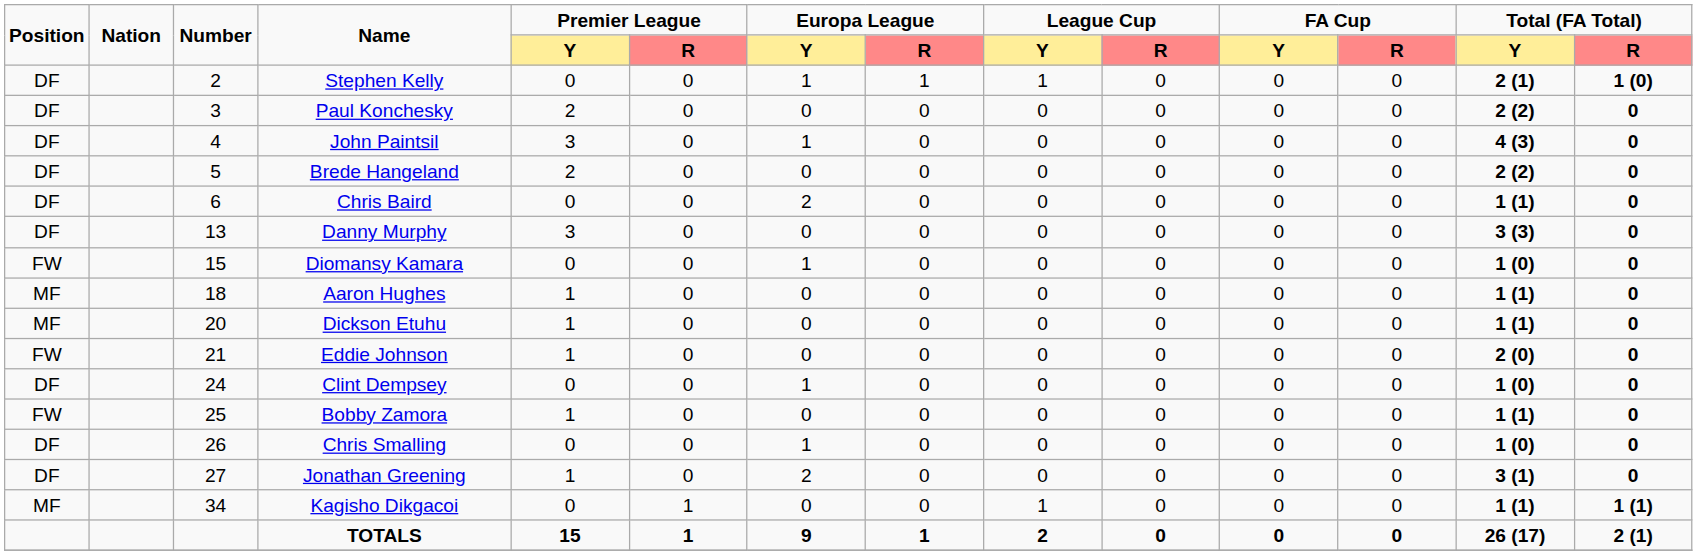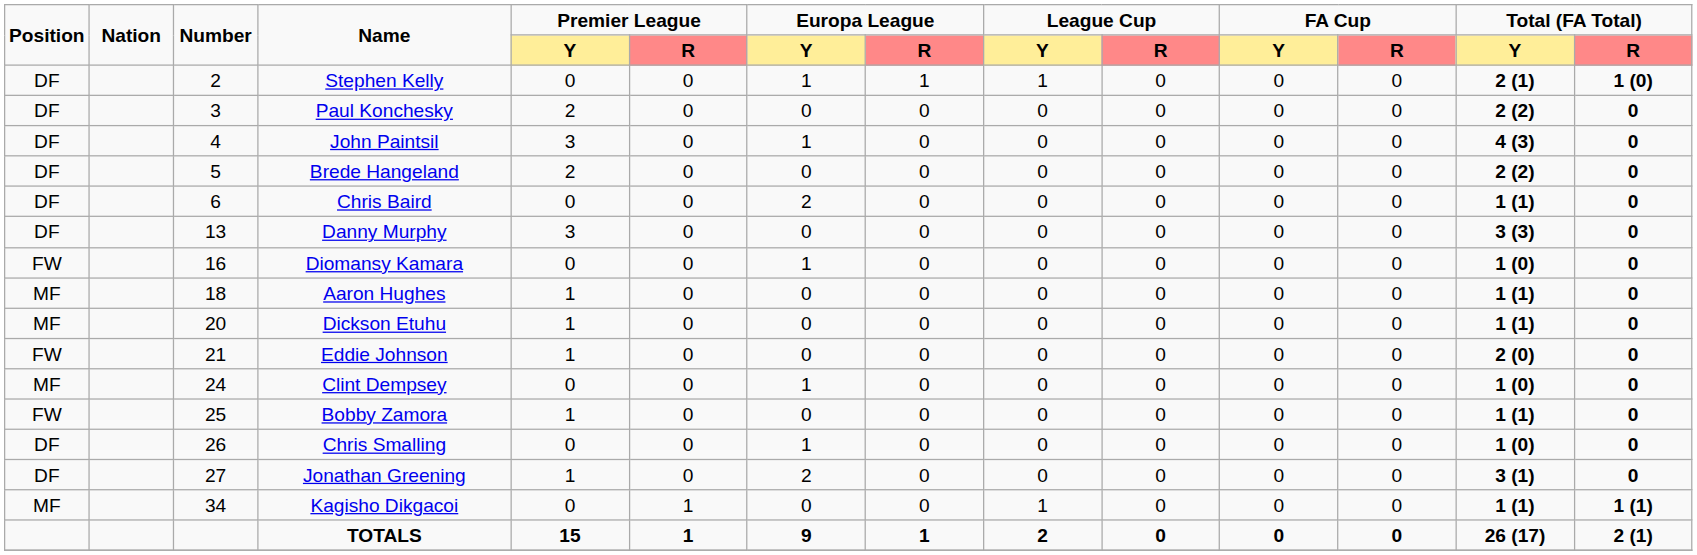 <table class="wikitable" style="font-size: 95%; text-align: center;">
 <tr>
 <td rowspan="2" width="5%" align="center"><strong>Position</strong></td>
 <td rowspan="2" width="5%" align="center"><strong>Nation</strong></td>
 <td rowspan="2" width="5%" align="center"><strong>Number</strong></td>
 <td rowspan="2" width="15%" align="center"><strong>Name</strong></td>
 <td colspan="2" align="center"><strong>Premier League</strong></td>
 <td colspan="2" align="center"><strong>Europa League</strong></td>
 <td colspan="2" align="center"><strong>League Cup</strong></td>
 <td colspan="2" align="center"><strong>FA Cup</strong></td>
 <td colspan="2" align="center"><strong>Total (FA Total)</strong></td>
 </tr>
 <tr>
 <th width=60 style="background: #FFEE99">Y</th>
 <th width=60 style="background: #FF8888">R</th>
 <th width=60 style="background: #FFEE99">Y</th>
 <th width=60 style="background: #FF8888">R</th>
 <th width=60 style="background: #FFEE99">Y</th>
 <th width=60 style="background: #FF8888">R</th>
 <th width=60 style="background: #FFEE99">Y</th>
 <th width=60 style="background: #FF8888">R</th>
 <th width=60 style="background: #FFEE99">Y</th>
 <th width=60 style="background: #FF8888">R</th>
 </tr>
 <tr>
 <td>DF</td>
 <td></td>
 <td>2</td>
 <td><a href='#'>Stephen Kelly</a></td>
 <td>0</td>
 <td>0</td>
 <td>1</td>
 <td>1</td>
 <td>1</td>
 <td>0</td>
 <td>0</td>
 <td>0</td>
 <td><strong>2 (1)</strong></td>
 <td><strong>1 (0)</strong></td>
 </tr>
 <tr>
 <td>DF</td>
 <td></td>
 <td>3</td>
 <td><a href='#'>Paul Konchesky</a></td>
 <td>2</td>
 <td>0</td>
 <td>0</td>
 <td>0</td>
 <td>0</td>
 <td>0</td>
 <td>0</td>
 <td>0</td>
 <td><strong>2 (2)</strong></td>
 <td><strong>0</strong></td>
 </tr>
 <tr>
 <td>DF</td>
 <td></td>
 <td>4</td>
 <td><a href='#'>John Paintsil</a></td>
 <td>3</td>
 <td>0</td>
 <td>1</td>
 <td>0</td>
 <td>0</td>
 <td>0</td>
 <td>0</td>
 <td>0</td>
 <td><strong>4 (3)</strong></td>
 <td><strong>0</strong></td>
 </tr>
 <tr>
 <td>DF</td>
 <td></td>
 <td>5</td>
 <td><a href='#'>Brede Hangeland</a></td>
 <td>2</td>
 <td>0</td>
 <td>0</td>
 <td>0</td>
 <td>0</td>
 <td>0</td>
 <td>0</td>
 <td>0</td>
 <td><strong>2 (2)</strong></td>
 <td><strong>0</strong></td>
 </tr>
 <tr>
 <td>DF</td>
 <td></td>
 <td>6</td>
 <td><a href='#'>Chris Baird</a></td>
 <td>0</td>
 <td>0</td>
 <td>2</td>
 <td>0</td>
 <td>0</td>
 <td>0</td>
 <td>0</td>
 <td>0</td>
 <td><strong>1 (1)</strong></td>
 <td><strong>0</strong></td>
 </tr>
 <tr>
 <td>DF</td>
 <td></td>
 <td>13</td>
 <td><a href='#'>Danny Murphy</a></td>
 <td>3</td>
 <td>0</td>
 <td>0</td>
 <td>0</td>
 <td>0</td>
 <td>0</td>
 <td>0</td>
 <td>0</td>
 <td><strong>3 (3)</strong></td>
 <td><strong>0</strong></td>
 </tr>
 <tr>
 <td>FW</td>
 <td></td>
-<td>15</td>
+<td>16</td>
 <td><a href='#'>Diomansy Kamara</a></td>
 <td>0</td>
 <td>0</td>
 <td>1</td>
 <td>0</td>
 <td>0</td>
 <td>0</td>
 <td>0</td>
 <td>0</td>
 <td><strong>1 (0)</strong></td>
 <td><strong>0</strong></td>
 </tr>
 <tr>
 <td>MF</td>
 <td></td>
 <td>18</td>
 <td><a href='#'>Aaron Hughes</a></td>
 <td>1</td>
 <td>0</td>
 <td>0</td>
 <td>0</td>
 <td>0</td>
 <td>0</td>
 <td>0</td>
 <td>0</td>
 <td><strong>1 (1)</strong></td>
 <td><strong>0</strong></td>
 </tr>
 <tr>
 <td>MF</td>
 <td></td>
 <td>20</td>
 <td><a href='#'>Dickson Etuhu</a></td>
 <td>1</td>
 <td>0</td>
 <td>0</td>
 <td>0</td>
 <td>0</td>
 <td>0</td>
 <td>0</td>
 <td>0</td>
 <td><strong>1 (1)</strong></td>
 <td><strong>0</strong></td>
 </tr>
 <tr>
 <td>FW</td>
 <td></td>
 <td>21</td>
 <td><a href='#'>Eddie Johnson</a></td>
 <td>1</td>
 <td>0</td>
 <td>0</td>
 <td>0</td>
 <td>0</td>
 <td>0</td>
 <td>0</td>
 <td>0</td>
 <td><strong>2 (0)</strong></td>
 <td><strong>0</strong></td>
 </tr>
 <tr>
-<td>DF</td>
+<td>MF</td>
 <td></td>
 <td>24</td>
 <td><a href='#'>Clint Dempsey</a></td>
 <td>0</td>
 <td>0</td>
 <td>1</td>
 <td>0</td>
 <td>0</td>
 <td>0</td>
 <td>0</td>
 <td>0</td>
 <td><strong>1 (0)</strong></td>
 <td><strong>0</strong></td>
 </tr>
 <tr>
 <td>FW</td>
 <td></td>
 <td>25</td>
 <td><a href='#'>Bobby Zamora</a></td>
 <td>1</td>
 <td>0</td>
 <td>0</td>
 <td>0</td>
 <td>0</td>
 <td>0</td>
 <td>0</td>
 <td>0</td>
 <td><strong>1 (1)</strong></td>
 <td><strong>0</strong></td>
 </tr>
 <tr>
 <td>DF</td>
 <td></td>
 <td>26</td>
 <td><a href='#'>Chris Smalling</a></td>
 <td>0</td>
 <td>0</td>
 <td>1</td>
 <td>0</td>
 <td>0</td>
 <td>0</td>
 <td>0</td>
 <td>0</td>
 <td><strong>1 (0)</strong></td>
 <td><strong>0</strong></td>
 </tr>
 <tr>
 <td>DF</td>
 <td></td>
 <td>27</td>
 <td><a href='#'>Jonathan Greening</a></td>
 <td>1</td>
 <td>0</td>
 <td>2</td>
 <td>0</td>
 <td>0</td>
 <td>0</td>
 <td>0</td>
 <td>0</td>
 <td><strong>3 (1)</strong></td>
 <td><strong>0</strong></td>
 </tr>
 <tr>
 <td>MF</td>
 <td></td>
 <td>34</td>
 <td><a href='#'>Kagisho Dikgacoi</a></td>
 <td>0</td>
 <td>1</td>
 <td>0</td>
 <td>0</td>
 <td>1</td>
 <td>0</td>
 <td>0</td>
 <td>0</td>
 <td><strong>1 (1)</strong></td>
 <td><strong>1 (1)</strong></td>
 </tr>
 <tr>
 <td></td>
 <td></td>
 <td></td>
 <td><strong>TOTALS</strong></td>
 <td><strong>15</strong></td>
 <td><strong>1</strong></td>
 <td><strong>9</strong></td>
 <td><strong>1</strong></td>
 <td><strong>2</strong></td>
 <td><strong>0</strong></td>
 <td><strong>0</strong></td>
 <td><strong>0</strong></td>
 <td><strong>26 (17)</strong></td>
 <td><strong>2 (1)</strong></td>
 </tr>
 <tr>
 </tr>
 </table>
